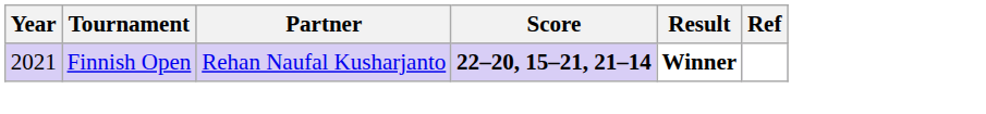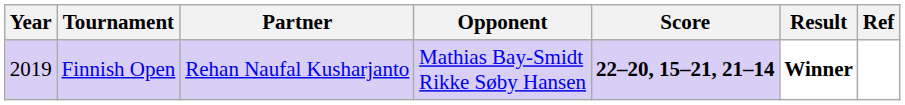 <table class="sortable wikitable" style="font-size: 90%;">
 <tr>
 <th>Year</th>
 <th>Tournament</th>
 <th>Partner</th>
+<th>Opponent</th>
 <th>Score</th>
 <th>Result</th>
 <th>Ref</th>
 </tr>
 <tr style="background:#D8CEF6">
-<td align="center">2021</td>
+<td align="center">2019</td>
 <td align="left"><a href='#'>Finnish Open</a></td>
 <td align="left"> <a href='#'>Rehan Naufal Kusharjanto</a></td>
+<td align="left"> <a href='#'>Mathias Bay-Smidt</a><br> <a href='#'>Rikke Søby Hansen</a></td>
 <td align="left"><strong>22–20, 15–21, 21–14</strong></td>
 <td style="text-align:left; background:white"> <strong>Winner</strong></td>
 <td style="text-align:center; background:white"></td>
 </tr>
 </table>
